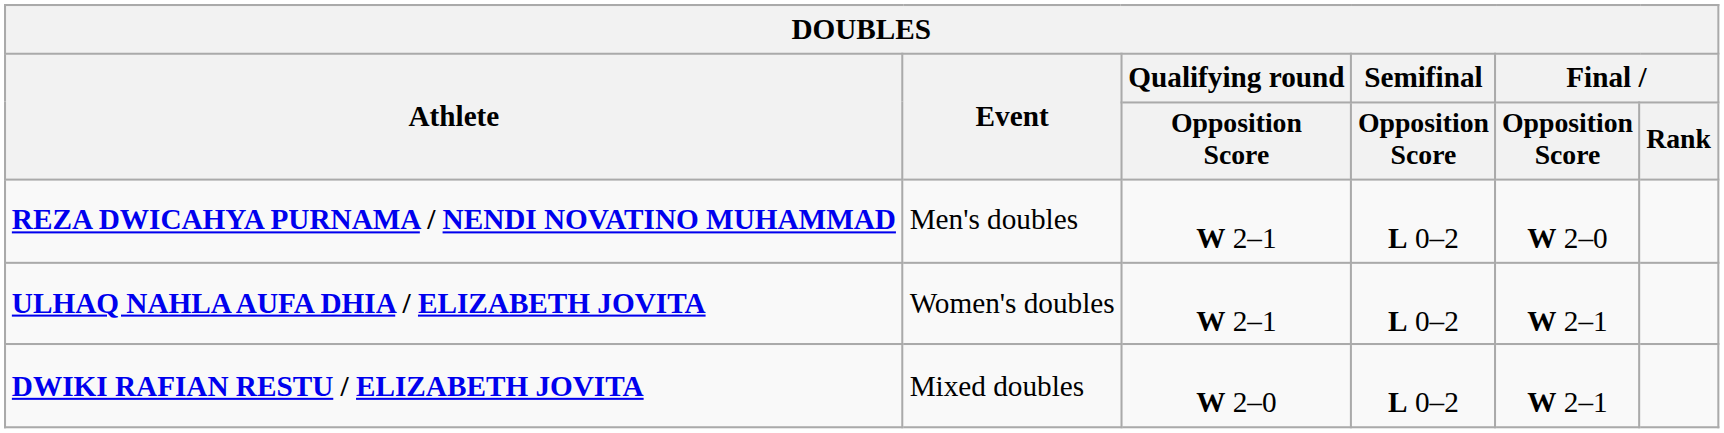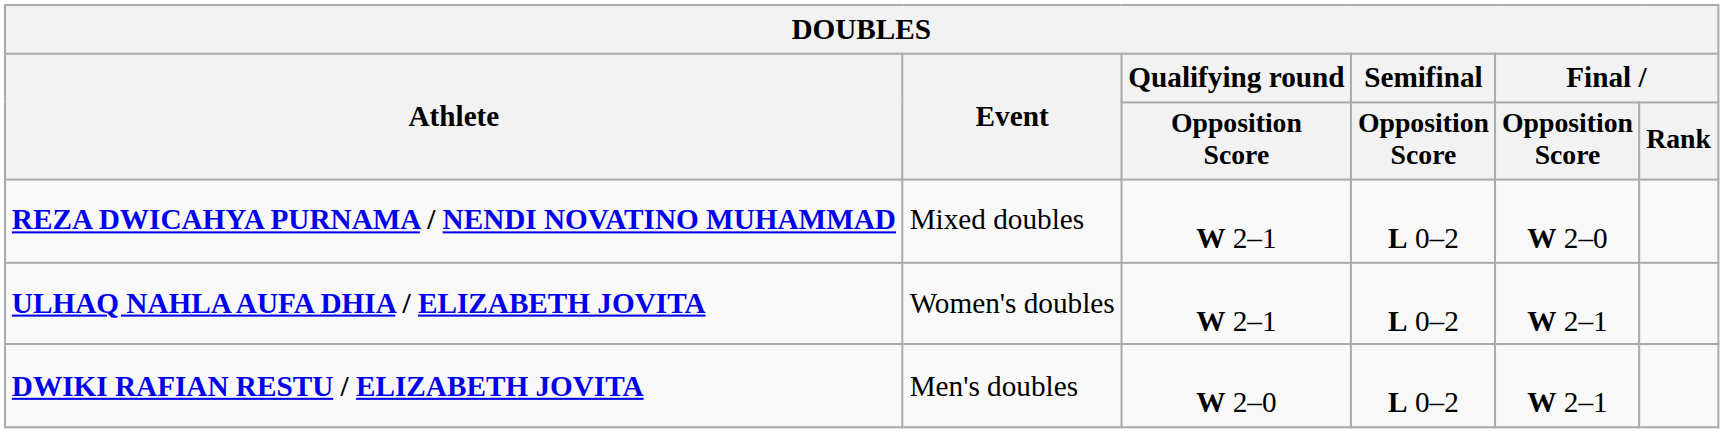 <table class=wikitable style=font-size:90%;text-align:center>
 <tr>
 <th colspan="6">DOUBLES</th>
 </tr>
 <tr>
 <th rowspan=2>Athlete</th>
 <th rowspan=2>Event</th>
 <th>Qualifying round</th>
 <th>Semifinal</th>
 <th colspan=2>Final / </th>
 </tr>
 <tr style=font-size:95%>
 <th>Opposition<br>Score</th>
 <th>Opposition<br>Score</th>
 <th>Opposition<br>Score</th>
 <th>Rank</th>
 </tr>
 <tr>
 <td align=left><strong><a href='#'>REZA DWICAHYA PURNAMA</a> / <a href='#'>NENDI NOVATINO MUHAMMAD</a></strong></td>
-<td align="left">Men's doubles</td>
+<td align="left">Mixed doubles</td>
 <td><br><strong>W</strong> 2–1</td>
 <td><br><strong>L</strong> 0–2</td>
 <td><br><strong>W</strong> 2–0</td>
 <td></td>
 </tr>
 <tr>
 <td align=left><strong><a href='#'>ULHAQ NAHLA AUFA DHIA</a> / <a href='#'>ELIZABETH JOVITA</a></strong></td>
 <td>Women's doubles</td>
 <td><br><strong>W</strong> 2–1</td>
 <td><br><strong>L</strong> 0–2</td>
 <td><br><strong>W</strong> 2–1</td>
 <td></td>
 </tr>
 <tr>
 <td align=left><strong><a href='#'>DWIKI RAFIAN RESTU</a> / <a href='#'>ELIZABETH JOVITA</a></strong></td>
-<td align="left">Mixed doubles</td>
+<td align="left">Men's doubles</td>
 <td><br><strong>W</strong> 2–0</td>
 <td><br><strong>L</strong> 0–2</td>
 <td><br><strong>W</strong> 2–1</td>
 <td></td>
 </tr>
 </table>
